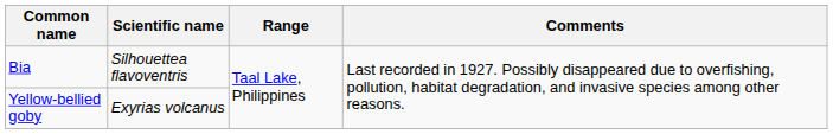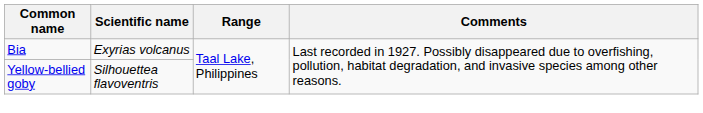 <table class="wikitable">
 <tr>
 <th>Common name</th>
 <th>Scientific name</th>
 <th>Range</th>
 <th class="unsortable">Comments</th>
 </tr>
 <tr>
 <td><a href='#'>Bia</a></td>
-<td><em>Silhouettea flavoventris</em></td>
+<td><em>Exyrias volcanus</em></td>
 <td rowspan="2"><a href='#'>Taal Lake</a>, Philippines</td>
 <td rowspan="2">Last recorded in 1927. Possibly disappeared due to overfishing, pollution, habitat degradation, and invasive species among other reasons.</td>
 </tr>
 <tr>
 <td><a href='#'>Yellow-bellied goby</a></td>
-<td><em>Exyrias volcanus</em></td>
+<td><em>Silhouettea flavoventris</em></td>
 </tr>
 </table>
